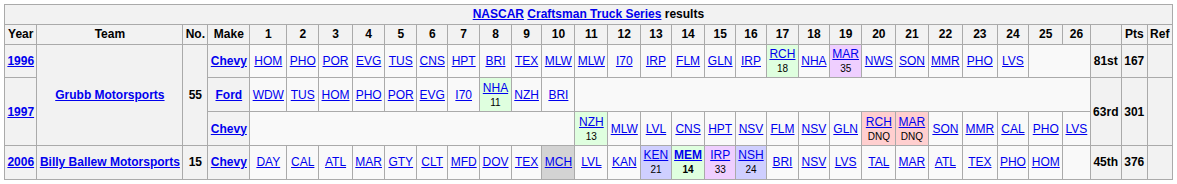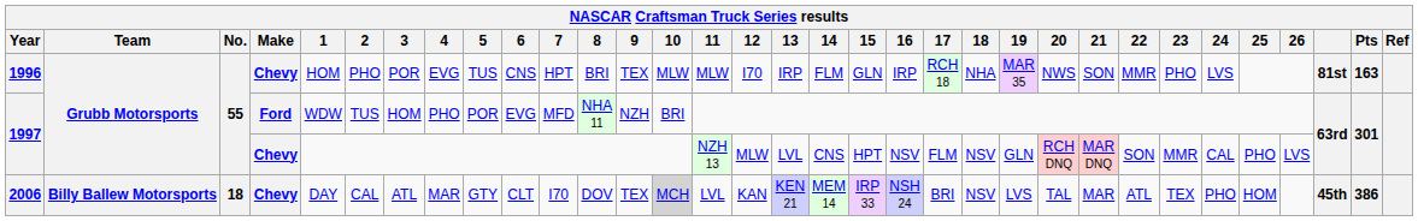 <table class="wikitable" style="text-align:center; font-size:75%">
 <tr>
 <th colspan=45><a href='#'>NASCAR</a> <a href='#'>Craftsman Truck Series</a> results</th>
 </tr>
 <tr>
 <th>Year</th>
 <th>Team</th>
 <th>No.</th>
 <th>Make</th>
 <th>1</th>
 <th>2</th>
 <th>3</th>
 <th>4</th>
 <th>5</th>
 <th>6</th>
 <th>7</th>
 <th>8</th>
 <th>9</th>
 <th>10</th>
 <th>11</th>
 <th>12</th>
 <th>13</th>
 <th>14</th>
 <th>15</th>
 <th>16</th>
 <th>17</th>
 <th>18</th>
 <th>19</th>
 <th>20</th>
 <th>21</th>
 <th>22</th>
 <th>23</th>
 <th>24</th>
 <th>25</th>
 <th>26</th>
 <th></th>
 <th>Pts</th>
 <th>Ref</th>
 </tr>
 <tr>
 <th><a href='#'>1996</a></th>
 <th rowspan=3><a href='#'>Grubb Motorsports</a></th>
 <th rowspan=3>55</th>
 <th><a href='#'>Chevy</a></th>
 <td><a href='#'>HOM</a></td>
 <td><a href='#'>PHO</a></td>
 <td><a href='#'>POR</a></td>
 <td><a href='#'>EVG</a></td>
 <td><a href='#'>TUS</a></td>
 <td><a href='#'>CNS</a></td>
 <td><a href='#'>HPT</a></td>
 <td><a href='#'>BRI</a></td>
 <td><a href='#'>TEX</a></td>
 <td><a href='#'>MLW</a></td>
 <td><a href='#'>MLW</a></td>
 <td><a href='#'>I70</a></td>
 <td><a href='#'>IRP</a></td>
 <td><a href='#'>FLM</a></td>
 <td><a href='#'>GLN</a></td>
 <td><a href='#'>IRP</a></td>
 <td style="background:#DFFFDF;"><a href='#'>RCH</a><br><small>18</small></td>
 <td><a href='#'>NHA</a></td>
 <td style="background:#EFCFFF;"><a href='#'>MAR</a><br><small>35</small></td>
 <td><a href='#'>NWS</a></td>
 <td><a href='#'>SON</a></td>
 <td><a href='#'>MMR</a></td>
 <td><a href='#'>PHO</a></td>
 <td><a href='#'>LVS</a></td>
 <td colspan=2></td>
 <th>81st</th>
-<th>167</th>
+<th>163</th>
 <th></th>
 </tr>
 <tr>
 <th rowspan=2><a href='#'>1997</a></th>
 <th><a href='#'>Ford</a></th>
 <td><a href='#'>WDW</a></td>
 <td><a href='#'>TUS</a></td>
 <td><a href='#'>HOM</a></td>
 <td><a href='#'>PHO</a></td>
 <td><a href='#'>POR</a></td>
 <td><a href='#'>EVG</a></td>
-<td><a href='#'>I70</a></td>
+<td><a href='#'>MFD</a></td>
 <td style="background:#DFFFDF;"><a href='#'>NHA</a><br><small>11</small></td>
 <td><a href='#'>NZH</a></td>
 <td><a href='#'>BRI</a></td>
 <td colspan=16></td>
 <th rowspan=2>63rd</th>
 <th rowspan=2>301</th>
 <th rowspan=2></th>
 </tr>
 <tr>
 <th><a href='#'>Chevy</a></th>
 <td colspan=10></td>
 <td style="background:#DFFFDF;"><a href='#'>NZH</a><br><small>13</small></td>
 <td><a href='#'>MLW</a></td>
 <td><a href='#'>LVL</a></td>
 <td><a href='#'>CNS</a></td>
 <td><a href='#'>HPT</a></td>
 <td><a href='#'>NSV</a></td>
 <td><a href='#'>FLM</a></td>
 <td><a href='#'>NSV</a></td>
 <td><a href='#'>GLN</a></td>
 <td style="background:#FFCFCF;"><a href='#'>RCH</a><br><small>DNQ</small></td>
 <td style="background:#FFCFCF;"><a href='#'>MAR</a><br><small>DNQ</small></td>
 <td><a href='#'>SON</a></td>
 <td><a href='#'>MMR</a></td>
 <td><a href='#'>CAL</a></td>
 <td><a href='#'>PHO</a></td>
 <td><a href='#'>LVS</a></td>
 </tr>
 <tr>
 <th><a href='#'>2006</a></th>
 <th><a href='#'>Billy Ballew Motorsports</a></th>
-<th>15</th>
+<th>18</th>
 <th><a href='#'>Chevy</a></th>
 <td><a href='#'>DAY</a></td>
 <td><a href='#'>CAL</a></td>
 <td><a href='#'>ATL</a></td>
 <td><a href='#'>MAR</a></td>
 <td><a href='#'>GTY</a></td>
 <td><a href='#'>CLT</a></td>
-<td><a href='#'>MFD</a></td>
+<td><a href='#'>I70</a></td>
 <td><a href='#'>DOV</a></td>
 <td><a href='#'>TEX</a></td>
 <td style="background: lightgrey;"><a href='#'>MCH</a></td>
 <td><a href='#'>LVL</a></td>
 <td><a href='#'>KAN</a></td>
 <td style="background:#CFCFFF;"><a href='#'>KEN</a><br><small>21</small></td>
-<td style="background:#DFFFDF;"><strong><a href='#'>MEM</a><br><small>14</small></strong></td>
+<td style="background:#DFFFDF;"><a href='#'>MEM</a><br><small>14</small></td>
 <td style="background:#EFCFFF;"><a href='#'>IRP</a><br><small>33</small></td>
 <td style="background:#CFCFFF;"><a href='#'>NSH</a><br><small>24</small></td>
 <td><a href='#'>BRI</a></td>
 <td><a href='#'>NSV</a></td>
 <td><a href='#'>LVS</a></td>
 <td><a href='#'>TAL</a></td>
 <td><a href='#'>MAR</a></td>
 <td><a href='#'>ATL</a></td>
 <td><a href='#'>TEX</a></td>
 <td><a href='#'>PHO</a></td>
 <td><a href='#'>HOM</a></td>
 <td></td>
 <th>45th</th>
-<th>376</th>
+<th>386</th>
 <th></th>
 </tr>
 </table>
